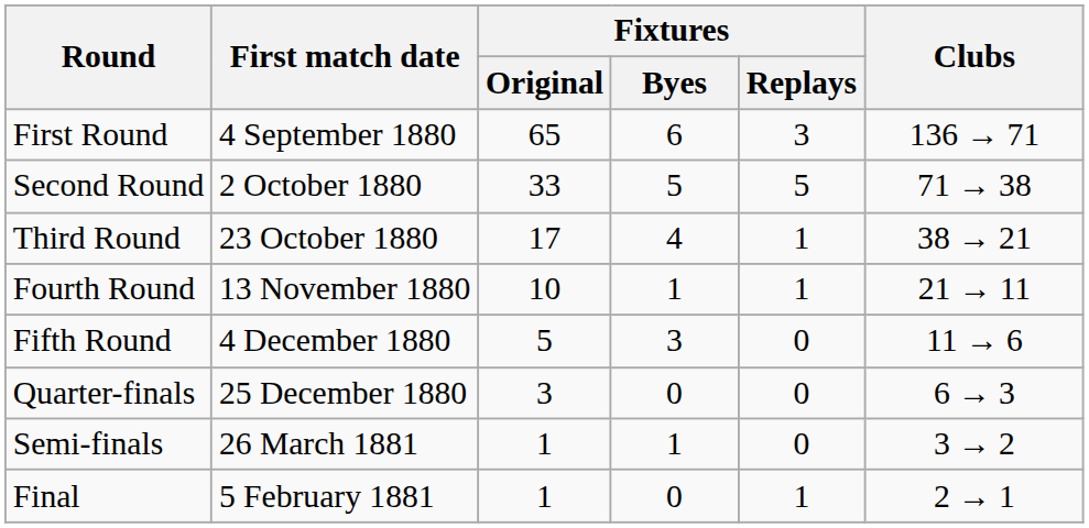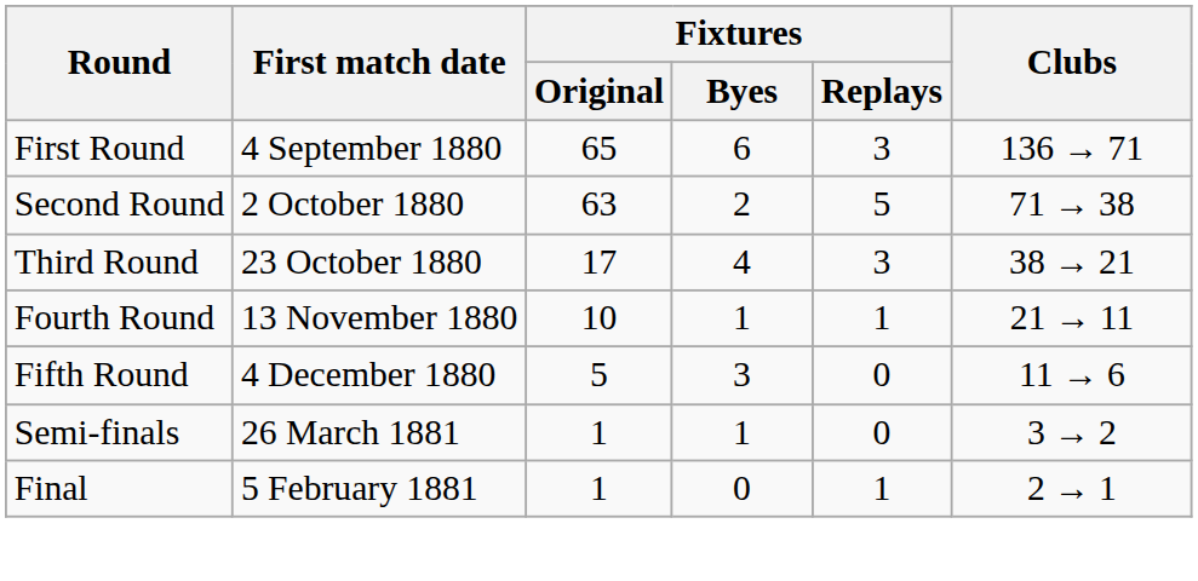 <table class="wikitable" style="text-align: center">
 <tr>
 <th rowspan=2>Round</th>
 <th rowspan=2>First match date</th>
 <th colspan=3>Fixtures</th>
 <th rowspan=2 width=100>Clubs</th>
 </tr>
 <tr>
 <th width=55>Original</th>
 <th width=55>Byes</th>
 <th width=55>Replays</th>
 </tr>
 <tr>
 <td align=left>First Round</td>
 <td align=left>4 September 1880</td>
 <td>65</td>
 <td>6</td>
 <td>3</td>
 <td>136 → 71</td>
 </tr>
 <tr>
 <td align=left>Second Round</td>
 <td align=left>2 October 1880</td>
-<td>33</td>
-<td>5</td>
+<td>63</td>
+<td>2</td>
 <td>5</td>
 <td>71 → 38</td>
 </tr>
 <tr>
 <td align=left>Third Round</td>
 <td align=left>23 October 1880</td>
 <td>17</td>
 <td>4</td>
-<td>1</td>
+<td>3</td>
 <td>38 → 21</td>
 </tr>
 <tr>
 <td align=left>Fourth Round</td>
 <td align=left>13 November 1880</td>
 <td>10</td>
 <td>1</td>
 <td>1</td>
 <td>21 → 11</td>
 </tr>
 <tr>
 <td align=left>Fifth Round</td>
 <td align=left>4 December 1880</td>
 <td>5</td>
 <td>3</td>
 <td>0</td>
 <td>11 → 6</td>
 </tr>
 <tr>
-<td align=left>Quarter-finals</td>
-<td align=left>25 December 1880</td>
-<td>3</td>
-<td>0</td>
-<td>0</td>
-<td>6 → 3</td>
-</tr>
-<tr>
 <td align=left>Semi-finals</td>
 <td align=left>26 March 1881</td>
 <td>1</td>
 <td>1</td>
 <td>0</td>
 <td>3 → 2</td>
 </tr>
 <tr>
 <td align=left>Final</td>
 <td align=left>5 February 1881</td>
 <td>1</td>
 <td>0</td>
 <td>1</td>
 <td>2 → 1</td>
 </tr>
 </table>
